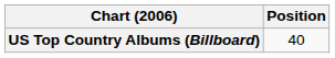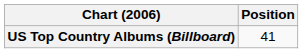 <table class="wikitable plainrowheaders" style="text-align:center">
 <tr>
 <th scope="col">Chart (2006)</th>
 <th scope="col">Position</th>
 </tr>
 <tr>
 <th scope="row">US Top Country Albums (<em>Billboard</em>)</th>
-<td>40</td>
+<td>41</td>
 </tr>
 </table>
